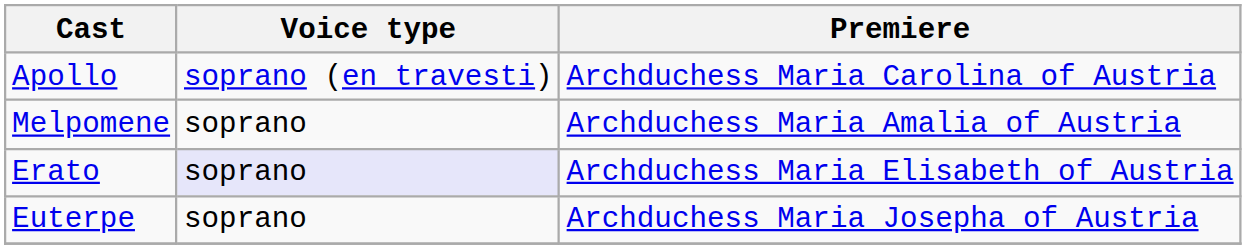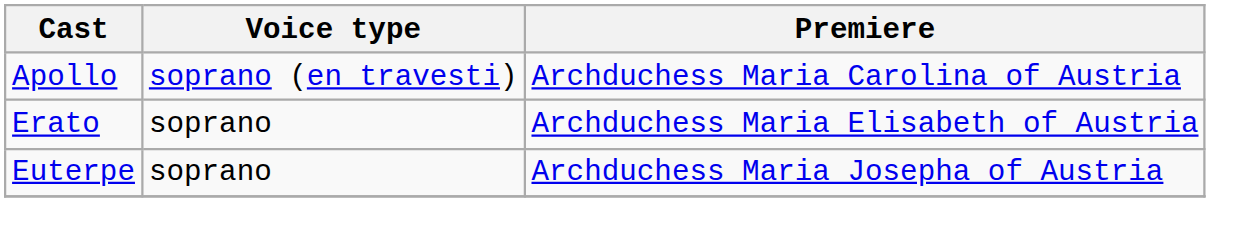 <table class="wikitable">
 <tr>
 <th>Cast</th>
 <th>Voice type</th>
 <th>Premiere<br></th>
 </tr>
 <tr>
 <td><a href='#'>Apollo</a></td>
 <td><a href='#'>soprano</a> (<a href='#'>en travesti</a>)</td>
 <td><a href='#'>Archduchess Maria Carolina of Austria</a></td>
 </tr>
 <tr>
-<td><a href='#'>Melpomene</a></td>
+<td><a href='#'>Erato</a></td>
 <td>soprano</td>
-<td><a href='#'>Archduchess Maria Amalia of Austria</a></td>
-</tr>
-<tr>
-<td><a href='#'>Erato</a></td>
-<td style="background: lavender;">soprano</td>
 <td><a href='#'>Archduchess Maria Elisabeth of Austria</a></td>
 </tr>
 <tr>
 <td><a href='#'>Euterpe</a></td>
 <td>soprano</td>
 <td><a href='#'>Archduchess Maria Josepha of Austria</a></td>
 </tr>
 <tr>
 </tr>
 </table>
